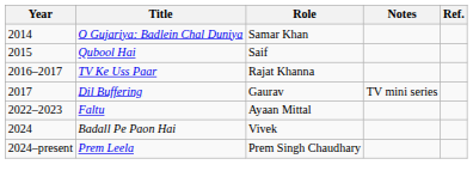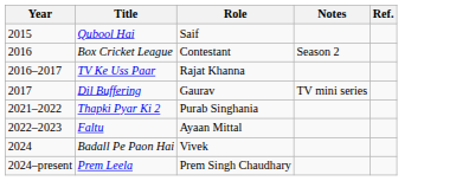 <table class="wikitable sortable">
 <tr>
 <th>Year</th>
 <th>Title</th>
 <th>Role</th>
 <th>Notes</th>
 <th>Ref.</th>
 </tr>
 <tr>
-<td>2014</td>
-<td><em><a href='#'>O Gujariya: Badlein Chal Duniya</a></em></td>
-<td>Samar Khan</td>
+<td>2015</td>
+<td><em><a href='#'>Qubool Hai</a></em></td>
+<td>Saif</td>
 <td></td>
 <td></td>
 </tr>
 <tr>
-<td>2015</td>
-<td><em><a href='#'>Qubool Hai</a></em></td>
-<td>Saif</td>
-<td></td>
+<td>2016</td>
+<td><em>Box Cricket League</em></td>
+<td>Contestant</td>
+<td>Season 2</td>
 <td></td>
 </tr>
 <tr>
 <td>2016–2017</td>
 <td><em><a href='#'>TV Ke Uss Paar</a></em></td>
 <td>Rajat Khanna</td>
 <td></td>
 <td></td>
 </tr>
 <tr>
 <td>2017</td>
 <td><em><a href='#'>Dil Buffering</a></em></td>
 <td>Gaurav</td>
 <td>TV mini series</td>
+<td></td>
+</tr>
+<tr>
+<td>2021–2022</td>
+<td><em><a href='#'>Thapki Pyar Ki 2</a></em></td>
+<td>Purab Singhania</td>
+<td></td>
 <td></td>
 </tr>
 <tr>
 <td>2022–2023</td>
 <td><em><a href='#'>Faltu</a></em></td>
 <td>Ayaan Mittal</td>
 <td></td>
 <td></td>
 </tr>
 <tr>
 <td>2024</td>
 <td><em>Badall Pe Paon Hai</em></td>
 <td>Vivek</td>
 <td></td>
 <td></td>
 </tr>
 <tr>
 <td>2024–present</td>
 <td><em><a href='#'>Prem Leela</a></em></td>
 <td>Prem Singh Chaudhary</td>
 <td></td>
 <td></td>
 </tr>
 </table>
